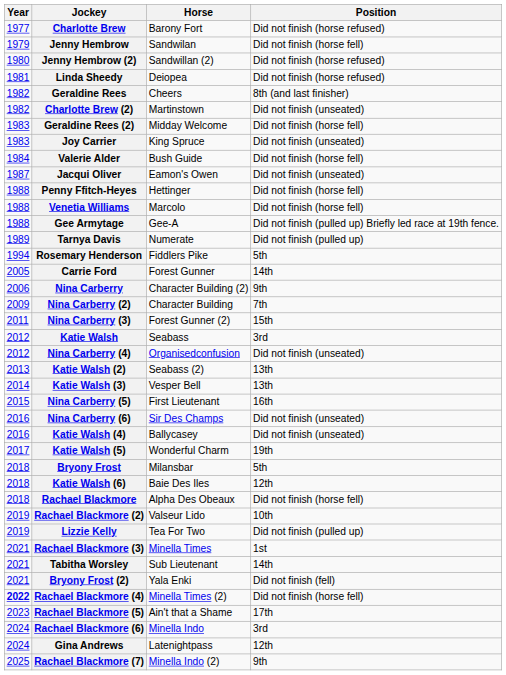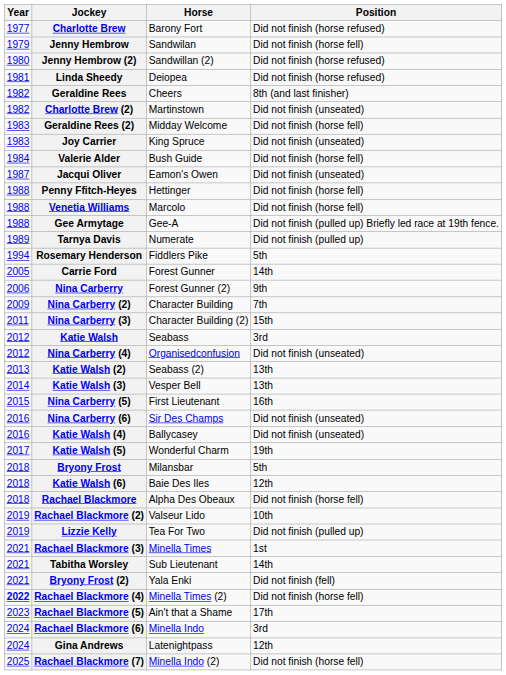 <table class="wikitable plainrowheaders sortable">
 <tr>
 <th scope=col>Year</th>
 <th scope=col>Jockey</th>
 <th scope=col>Horse</th>
 <th scope=col>Position</th>
 </tr>
 <tr>
 <td><a href='#'>1977</a></td>
 <th scope=row><a href='#'>Charlotte Brew</a></th>
 <td>Barony Fort</td>
 <td>Did not finish (horse refused)</td>
 </tr>
 <tr>
 <td><a href='#'>1979</a></td>
 <th scope=row>Jenny Hembrow</th>
 <td>Sandwilan</td>
 <td>Did not finish (horse fell)</td>
 </tr>
 <tr>
 <td><a href='#'>1980</a></td>
 <th scope=row>Jenny Hembrow (2)</th>
 <td>Sandwillan (2)</td>
 <td>Did not finish (horse refused)</td>
 </tr>
 <tr>
 <td><a href='#'>1981</a></td>
 <th scope=row>Linda Sheedy</th>
 <td>Deiopea</td>
 <td>Did not finish (horse refused)</td>
 </tr>
 <tr>
 <td><a href='#'>1982</a></td>
 <th scope=row>Geraldine Rees</th>
 <td>Cheers</td>
 <td>8th (and last finisher)</td>
 </tr>
 <tr>
 <td><a href='#'>1982</a></td>
 <th scope=row><a href='#'>Charlotte Brew</a> (2)</th>
 <td>Martinstown</td>
 <td>Did not finish (unseated)</td>
 </tr>
 <tr>
 <td><a href='#'>1983</a></td>
 <th scope=row>Geraldine Rees (2)</th>
 <td>Midday Welcome</td>
 <td>Did not finish (horse fell)</td>
 </tr>
 <tr>
 <td><a href='#'>1983</a></td>
 <th scope=row>Joy Carrier</th>
 <td>King Spruce</td>
 <td>Did not finish (unseated)</td>
 </tr>
 <tr>
 <td><a href='#'>1984</a></td>
 <th scope=row>Valerie Alder</th>
 <td>Bush Guide</td>
 <td>Did not finish (horse fell)</td>
 </tr>
 <tr>
 <td><a href='#'>1987</a></td>
 <th scope=row>Jacqui Oliver</th>
 <td>Eamon's Owen</td>
 <td>Did not finish (unseated)</td>
 </tr>
 <tr>
 <td><a href='#'>1988</a></td>
 <th scope=row>Penny Ffitch-Heyes</th>
 <td>Hettinger</td>
 <td>Did not finish (horse fell)</td>
 </tr>
 <tr>
 <td><a href='#'>1988</a></td>
 <th scope=row><a href='#'>Venetia Williams</a></th>
 <td>Marcolo</td>
 <td>Did not finish (horse fell)</td>
 </tr>
 <tr>
 <td><a href='#'>1988</a></td>
 <th scope=row>Gee Armytage</th>
 <td>Gee-A</td>
 <td>Did not finish (pulled up) Briefly led race at 19th fence.</td>
 </tr>
 <tr>
 <td><a href='#'>1989</a></td>
 <th scope=row>Tarnya Davis</th>
 <td>Numerate</td>
 <td>Did not finish (pulled up)</td>
 </tr>
 <tr>
 <td><a href='#'>1994</a></td>
 <th scope=row>Rosemary Henderson</th>
 <td>Fiddlers Pike</td>
 <td>5th</td>
 </tr>
 <tr>
 <td><a href='#'>2005</a></td>
 <th scope=row>Carrie Ford</th>
 <td>Forest Gunner</td>
 <td>14th</td>
 </tr>
 <tr>
 <td><a href='#'>2006</a></td>
 <th scope=row><a href='#'>Nina Carberry</a></th>
-<td>Character Building (2)</td>
+<td>Forest Gunner (2)</td>
 <td>9th</td>
 </tr>
 <tr>
 <td><a href='#'>2009</a></td>
 <th scope=row><a href='#'>Nina Carberry</a> (2)</th>
 <td>Character Building</td>
 <td>7th</td>
 </tr>
 <tr>
 <td><a href='#'>2011</a></td>
 <th scope=row><a href='#'>Nina Carberry</a> (3)</th>
-<td>Forest Gunner (2)</td>
+<td>Character Building (2)</td>
 <td>15th</td>
 </tr>
 <tr>
 <td><a href='#'>2012</a></td>
 <th scope=row><a href='#'>Katie Walsh</a></th>
 <td>Seabass</td>
 <td>3rd</td>
 </tr>
 <tr>
 <td><a href='#'>2012</a></td>
 <th scope=row><a href='#'>Nina Carberry</a> (4)</th>
 <td><a href='#'>Organisedconfusion</a></td>
 <td>Did not finish (unseated)</td>
 </tr>
 <tr>
 <td><a href='#'>2013</a></td>
 <th scope=row><a href='#'>Katie Walsh</a> (2)</th>
 <td>Seabass (2)</td>
 <td>13th</td>
 </tr>
 <tr>
 <td><a href='#'>2014</a></td>
 <th scope=row><a href='#'>Katie Walsh</a> (3)</th>
 <td>Vesper Bell</td>
 <td>13th</td>
 </tr>
 <tr>
 <td><a href='#'>2015</a></td>
 <th scope=row><a href='#'>Nina Carberry</a> (5)</th>
 <td>First Lieutenant</td>
 <td>16th</td>
 </tr>
 <tr>
 <td><a href='#'>2016</a></td>
 <th scope=row><a href='#'>Nina Carberry</a> (6)</th>
 <td><a href='#'>Sir Des Champs</a></td>
 <td>Did not finish (unseated)</td>
 </tr>
 <tr>
 <td><a href='#'>2016</a></td>
 <th scope=row><a href='#'>Katie Walsh</a> (4)</th>
 <td>Ballycasey</td>
 <td>Did not finish (unseated)</td>
 </tr>
 <tr>
 <td><a href='#'>2017</a></td>
 <th scope=row><a href='#'>Katie Walsh</a> (5)</th>
 <td>Wonderful Charm</td>
 <td>19th</td>
 </tr>
 <tr>
 <td><a href='#'>2018</a></td>
 <th scope=row><a href='#'>Bryony Frost</a></th>
 <td>Milansbar</td>
 <td>5th</td>
 </tr>
 <tr>
 <td><a href='#'>2018</a></td>
 <th scope=row><a href='#'>Katie Walsh</a> (6)</th>
 <td>Baie Des Iles</td>
 <td>12th</td>
 </tr>
 <tr>
 <td><a href='#'>2018</a></td>
 <th scope=row><a href='#'>Rachael Blackmore</a></th>
 <td>Alpha Des Obeaux</td>
 <td>Did not finish (horse fell)</td>
 </tr>
 <tr>
 <td><a href='#'>2019</a></td>
 <th scope=row><a href='#'>Rachael Blackmore</a> (2)</th>
 <td>Valseur Lido</td>
 <td>10th</td>
 </tr>
 <tr>
 <td><a href='#'>2019</a></td>
 <th scope=row><a href='#'>Lizzie Kelly</a></th>
 <td>Tea For Two</td>
 <td>Did not finish (pulled up)</td>
 </tr>
 <tr>
 <td><a href='#'>2021</a></td>
 <th scope=row><a href='#'>Rachael Blackmore</a> (3)</th>
 <td><a href='#'>Minella Times</a></td>
 <td>1st</td>
 </tr>
 <tr>
 <td><a href='#'>2021</a></td>
 <th scope=row>Tabitha Worsley</th>
 <td>Sub Lieutenant</td>
 <td>14th</td>
 </tr>
 <tr>
 <td><a href='#'>2021</a></td>
 <th scope=row><a href='#'>Bryony Frost</a> (2)</th>
 <td>Yala Enki</td>
 <td>Did not finish (fell)</td>
 </tr>
 <tr>
 <td><strong><a href='#'>2022</a></strong></td>
 <th scope=row><a href='#'>Rachael Blackmore</a> (4)</th>
 <td><a href='#'>Minella Times</a> (2)</td>
 <td>Did not finish (horse fell)</td>
 </tr>
 <tr>
 <td><a href='#'>2023</a></td>
 <th scope=row><a href='#'>Rachael Blackmore</a> (5)</th>
 <td>Ain't that a Shame</td>
 <td>17th</td>
 </tr>
 <tr>
 <td><a href='#'>2024</a></td>
 <th scope=row><a href='#'>Rachael Blackmore</a> (6)</th>
 <td><a href='#'>Minella Indo</a></td>
 <td>3rd</td>
 </tr>
 <tr>
 <td><a href='#'>2024</a></td>
 <th scope=row>Gina Andrews</th>
 <td>Latenightpass</td>
 <td>12th</td>
 </tr>
 <tr>
 <td><a href='#'>2025</a></td>
 <th scope=row><a href='#'>Rachael Blackmore</a> (7)</th>
 <td><a href='#'>Minella Indo</a> (2)</td>
-<td>9th</td>
+<td>Did not finish (horse fell)</td>
 </tr>
 </table>
